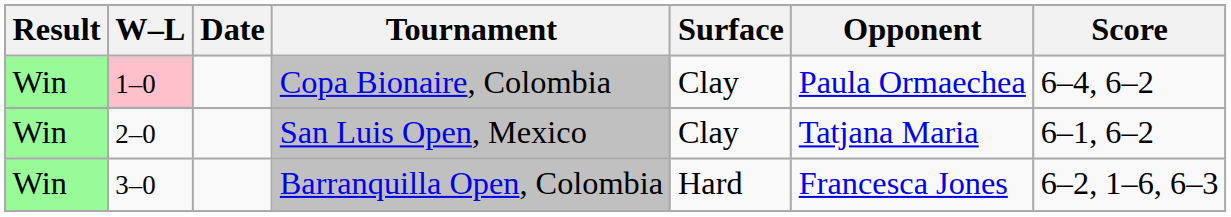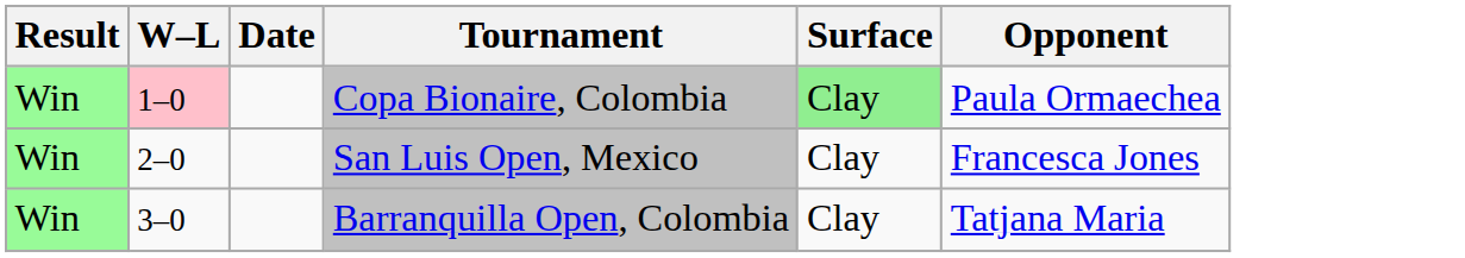 <table class="sortable wikitable">
 <tr>
 <th>Result</th>
 <th class="unsortable">W–L</th>
 <th>Date</th>
 <th>Tournament</th>
 <th>Surface</th>
 <th>Opponent</th>
-<th class="unsortable">Score</th>
 </tr>
 <tr>
 <td bgcolor=98fb98>Win</td>
 <td style="background: pink;"><small>1–0</small></td>
 <td><a href='#'></a></td>
 <td bgcolor=silver><a href='#'>Copa Bionaire</a>, Colombia</td>
-<td>Clay</td>
+<td style="background: lightgreen;">Clay</td>
 <td> <a href='#'>Paula Ormaechea</a></td>
-<td>6–4, 6–2</td>
 </tr>
 <tr>
 <td bgcolor=98FB98>Win</td>
 <td><small>2–0</small></td>
 <td><a href='#'></a></td>
 <td bgcolor=silver><a href='#'>San Luis Open</a>, Mexico</td>
 <td>Clay</td>
-<td> <a href='#'>Tatjana Maria</a></td>
-<td>6–1, 6–2</td>
+<td> <a href='#'>Francesca Jones</a></td>
 </tr>
 <tr>
 <td bgcolor=98FB98>Win</td>
 <td><small>3–0</small></td>
 <td><a href='#'></a></td>
 <td bgcolor=silver><a href='#'>Barranquilla Open</a>, Colombia</td>
-<td>Hard</td>
-<td> <a href='#'>Francesca Jones</a></td>
-<td>6–2, 1–6, 6–3</td>
+<td>Clay</td>
+<td> <a href='#'>Tatjana Maria</a></td>
 </tr>
 </table>
